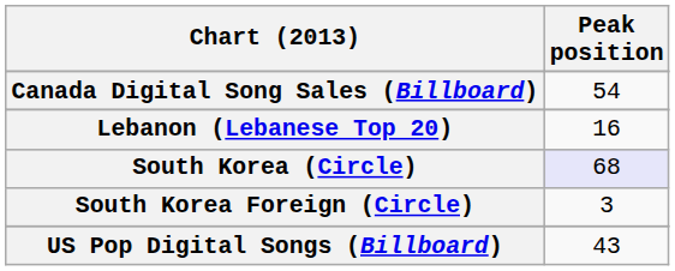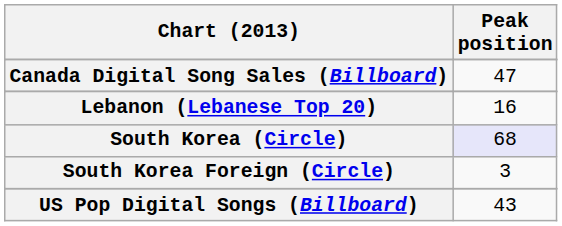 <table class="wikitable sortable plainrowheaders" style="text-align:center">
 <tr>
 <th scope="col">Chart (2013)</th>
 <th scope="col">Peak<br>position</th>
 </tr>
 <tr>
 </tr>
 <tr>
 </tr>
 <tr>
 <th scope="row">Canada Digital Song Sales (<em><a href='#'>Billboard</a></em>)</th>
-<td>54</td>
+<td>47</td>
 </tr>
 <tr>
 </tr>
 <tr>
 <th scope="row">Lebanon (<a href='#'>Lebanese Top 20</a>)</th>
 <td style="text-align:center;">16</td>
 </tr>
 <tr>
 <th scope="row">South Korea (<a href='#'>Circle</a>)</th>
 <td style="background: lavender;">68</td>
 </tr>
 <tr>
 <th scope="row">South Korea Foreign (<a href='#'>Circle</a>)</th>
 <td>3</td>
 </tr>
 <tr>
 </tr>
 <tr>
 </tr>
 <tr>
 <th scope="row">US Pop Digital Songs (<em><a href='#'>Billboard</a></em>)</th>
 <td>43</td>
 </tr>
 </table>
